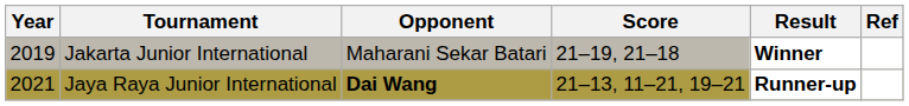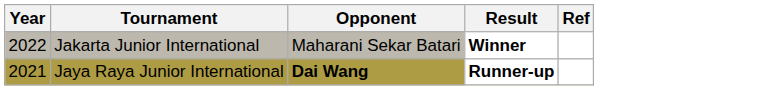 <table class="sortable wikitable" style="font-size: 90%">
 <tr>
 <th>Year</th>
 <th>Tournament</th>
 <th>Opponent</th>
-<th>Score</th>
 <th>Result</th>
 <th>Ref</th>
 </tr>
 <tr style="background:#BDB8AD">
-<td align="center">2019</td>
+<td align="center">2022</td>
 <td align="left">Jakarta Junior International</td>
 <td align="left"> Maharani Sekar Batari</td>
-<td align="left">21–19, 21–18</td>
 <td style="text-align:left; background:white"> <strong>Winner</strong></td>
 <td style="text-align:center; background:white"></td>
 </tr>
 <tr style="background:#AE9C45">
 <td align="center">2021</td>
 <td align="left">Jaya Raya Junior International</td>
 <td align="left"><strong> Dai Wang</strong></td>
-<td align="left">21–13, 11–21, 19–21</td>
 <td style="text-align:left; background:white"> <strong>Runner-up</strong></td>
 <td style="text-align:center; background:white"></td>
 </tr>
 </table>
